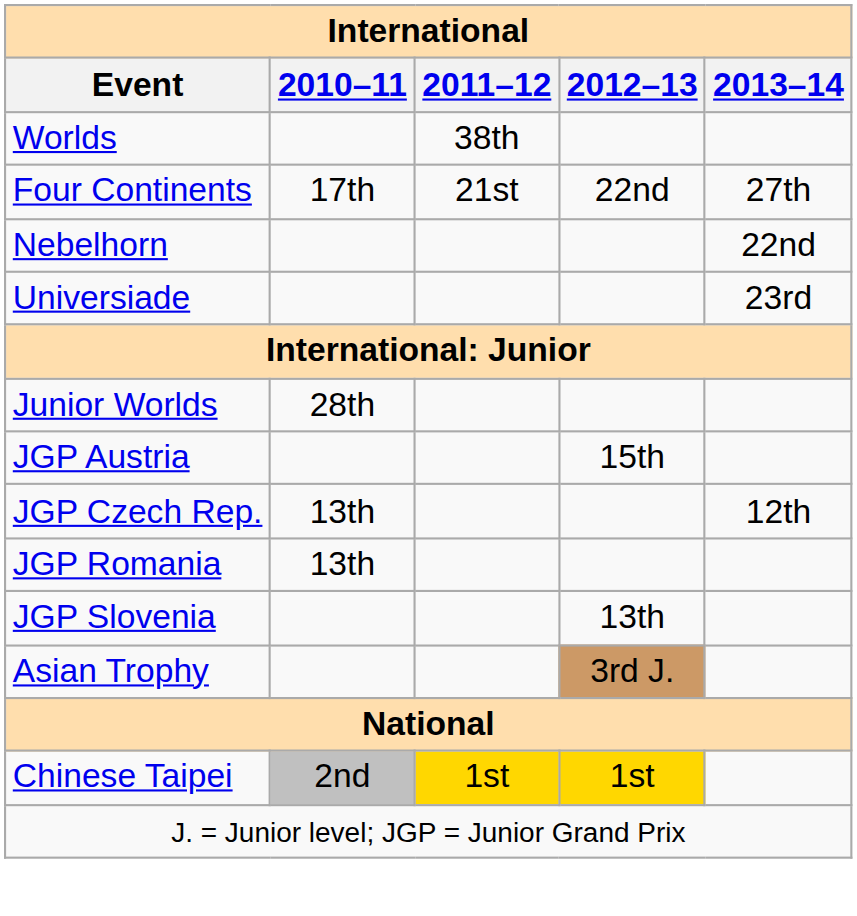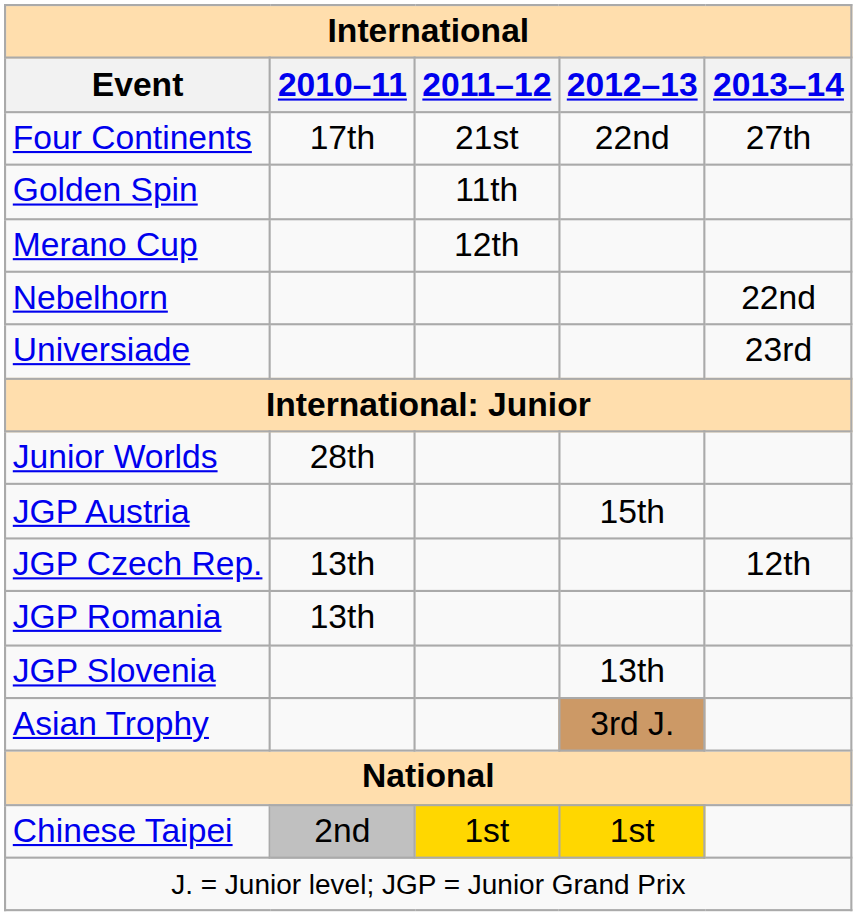 <table class="wikitable" style="text-align:center">
 <tr>
 <th style="background-color: #ffdead; " colspan=5 align=center><strong>International</strong></th>
 </tr>
 <tr>
 <th>Event</th>
 <th><a href='#'>2010–11</a></th>
 <th><a href='#'>2011–12</a></th>
 <th><a href='#'>2012–13</a></th>
 <th><a href='#'>2013–14</a></th>
 </tr>
 <tr>
-<td align=left><a href='#'>Worlds</a></td>
-<td></td>
-<td>38th</td>
-<td></td>
-<td></td>
-</tr>
-<tr>
 <td align=left><a href='#'>Four Continents</a></td>
 <td>17th</td>
 <td>21st</td>
 <td>22nd</td>
 <td>27th</td>
+</tr>
+<tr>
+<td align=left><a href='#'>Golden Spin</a></td>
+<td></td>
+<td>11th</td>
+<td></td>
+<td></td>
+</tr>
+<tr>
+<td align=left><a href='#'>Merano Cup</a></td>
+<td></td>
+<td>12th</td>
+<td></td>
+<td></td>
 </tr>
 <tr>
 <td align=left><a href='#'>Nebelhorn</a></td>
 <td></td>
 <td></td>
 <td></td>
 <td>22nd</td>
 </tr>
 <tr>
 <td align=left><a href='#'>Universiade</a></td>
 <td></td>
 <td></td>
 <td></td>
 <td>23rd</td>
 </tr>
 <tr>
 <th style="background-color: #ffdead; " colspan=5 align=center><strong>International: Junior</strong></th>
 </tr>
 <tr>
 <td align=left><a href='#'>Junior Worlds</a></td>
 <td>28th</td>
 <td></td>
 <td></td>
 <td></td>
 </tr>
 <tr>
 <td align=left><a href='#'>JGP Austria</a></td>
 <td></td>
 <td></td>
 <td>15th</td>
 <td></td>
 </tr>
 <tr>
 <td align=left><a href='#'>JGP Czech Rep.</a></td>
 <td>13th</td>
 <td></td>
 <td></td>
 <td>12th</td>
 </tr>
 <tr>
 <td align=left><a href='#'>JGP Romania</a></td>
 <td>13th</td>
 <td></td>
 <td></td>
 <td></td>
 </tr>
 <tr>
 <td align=left><a href='#'>JGP Slovenia</a></td>
 <td></td>
 <td></td>
 <td>13th</td>
 <td></td>
 </tr>
 <tr>
 <td align=left><a href='#'>Asian Trophy</a></td>
 <td></td>
 <td></td>
 <td bgcolor=cc9966>3rd J.</td>
 <td></td>
 </tr>
 <tr>
 <th style="background-color: #ffdead; " colspan=5 align=center><strong>National</strong></th>
 </tr>
 <tr>
 <td align=left><a href='#'>Chinese Taipei</a></td>
 <td bgcolor=silver>2nd</td>
 <td bgcolor=gold>1st</td>
 <td bgcolor=gold>1st</td>
 <td></td>
 </tr>
 <tr>
 <td colspan=5 align=center><small> J. = Junior level; JGP = Junior Grand Prix </small></td>
 </tr>
 </table>
